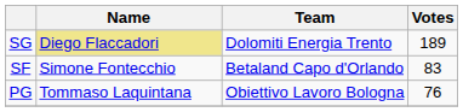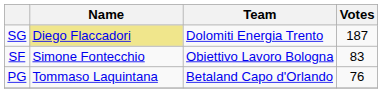 <table class="wikitable sortable" style="text-align: center;">
 <tr>
 <th></th>
 <th width=180>Name</th>
 <th width=180>Team</th>
 <th width=40>Votes</th>
 </tr>
 <tr>
 <td><a href='#'>SG</a></td>
 <td align="left" style="background: khaki;"> <a href='#'>Diego Flaccadori</a></td>
 <td style="text-align:left;"><a href='#'>Dolomiti Energia Trento</a></td>
-<td>189</td>
+<td>187</td>
 </tr>
 <tr>
 <td><a href='#'>SF</a></td>
 <td align="left"> <a href='#'>Simone Fontecchio</a></td>
-<td style="text-align:left;"><a href='#'>Betaland Capo d'Orlando</a></td>
+<td style="text-align:left;"><a href='#'>Obiettivo Lavoro Bologna</a></td>
 <td>83</td>
 </tr>
 <tr>
 <td><a href='#'>PG</a></td>
 <td align="left"> <a href='#'>Tommaso Laquintana</a></td>
-<td style="text-align:left;"><a href='#'>Obiettivo Lavoro Bologna</a></td>
+<td style="text-align:left;"><a href='#'>Betaland Capo d'Orlando</a></td>
 <td>76</td>
 </tr>
 <tr>
 </tr>
 </table>
